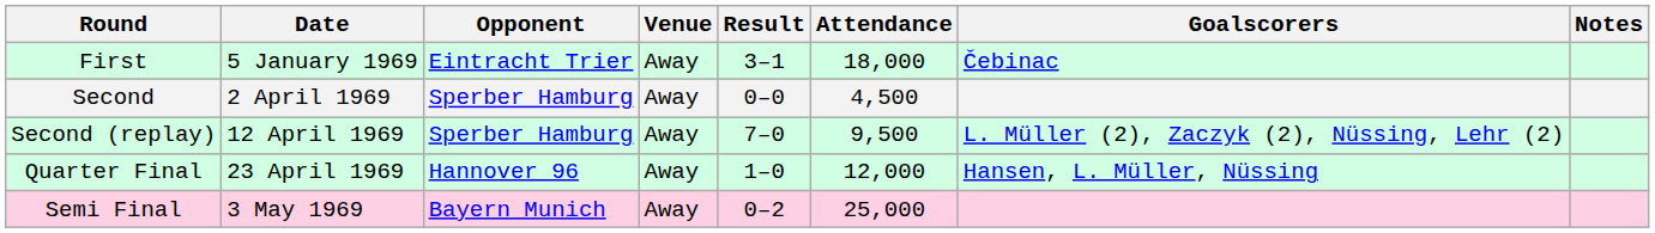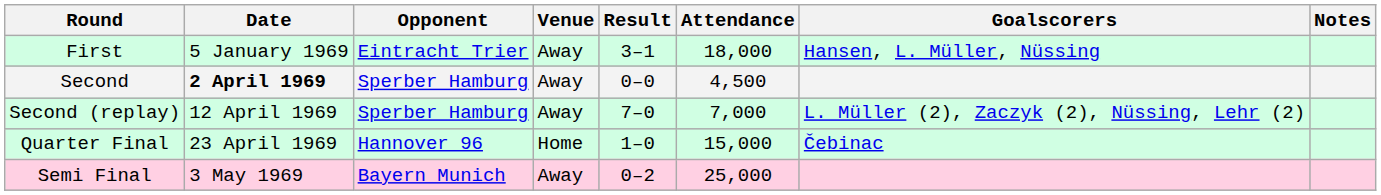 <table class="wikitable">
 <tr>
 <th>Round</th>
 <th>Date</th>
 <th>Opponent</th>
 <th>Venue</th>
 <th>Result</th>
 <th>Attendance</th>
 <th>Goalscorers</th>
 <th>Notes</th>
 </tr>
 <tr bgcolor="#d0ffe3">
 <td align="center">First</td>
 <td>5 January 1969</td>
 <td><a href='#'>Eintracht Trier</a></td>
 <td>Away</td>
 <td align="center">3–1</td>
 <td align="center">18,000</td>
-<td><a href='#'>Čebinac</a></td>
+<td><a href='#'>Hansen</a>, <a href='#'>L. Müller</a>, <a href='#'>Nüssing</a></td>
 <td></td>
 </tr>
 <tr bgcolor="#f3f3f3">
 <td align="center">Second</td>
-<td>2 April 1969</td>
+<td><strong>2 April 1969</strong></td>
 <td><a href='#'>Sperber Hamburg</a></td>
 <td>Away</td>
 <td align="center">0–0</td>
 <td align="center">4,500</td>
 <td></td>
 <td></td>
 </tr>
 <tr bgcolor="#d0ffe3">
 <td align="center">Second (replay)</td>
 <td>12 April 1969</td>
 <td><a href='#'>Sperber Hamburg</a></td>
 <td>Away</td>
 <td align="center">7–0</td>
-<td align="center">9,500</td>
+<td align="center">7,000</td>
 <td><a href='#'>L. Müller</a> (2), <a href='#'>Zaczyk</a> (2), <a href='#'>Nüssing</a>, <a href='#'>Lehr</a> (2)</td>
 <td></td>
 </tr>
 <tr bgcolor="#d0ffe3">
 <td align="center">Quarter Final</td>
 <td>23 April 1969</td>
 <td><a href='#'>Hannover 96</a></td>
-<td>Away</td>
+<td>Home</td>
 <td align="center">1–0</td>
-<td align="center">12,000</td>
-<td><a href='#'>Hansen</a>, <a href='#'>L. Müller</a>, <a href='#'>Nüssing</a></td>
+<td align="center">15,000</td>
+<td><a href='#'>Čebinac</a></td>
 <td></td>
 </tr>
 <tr bgcolor="#ffd0e3">
 <td align="center">Semi Final</td>
 <td>3 May 1969</td>
 <td><a href='#'>Bayern Munich</a></td>
 <td>Away</td>
 <td align="center">0–2</td>
 <td align="center">25,000</td>
 <td></td>
 <td></td>
 </tr>
 </table>
